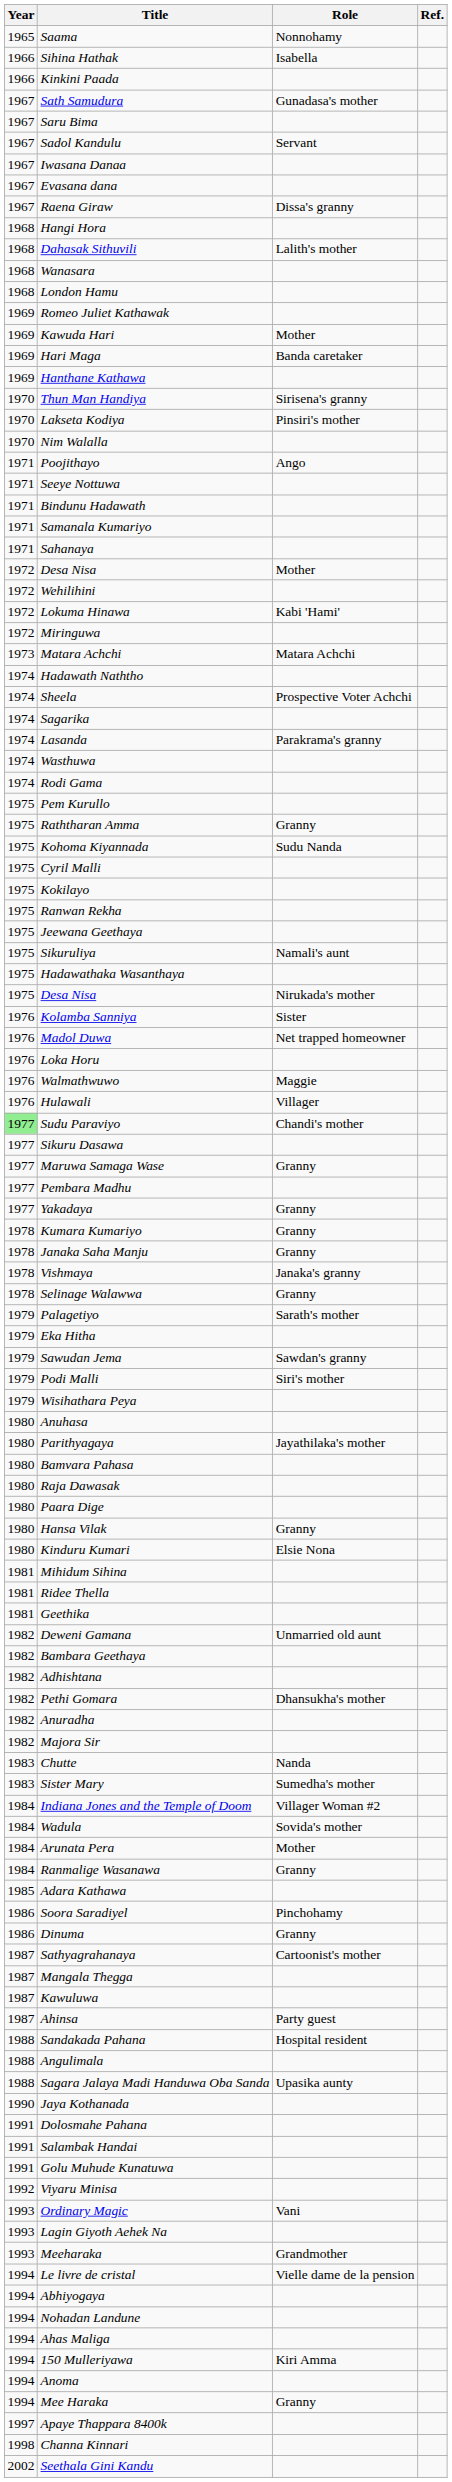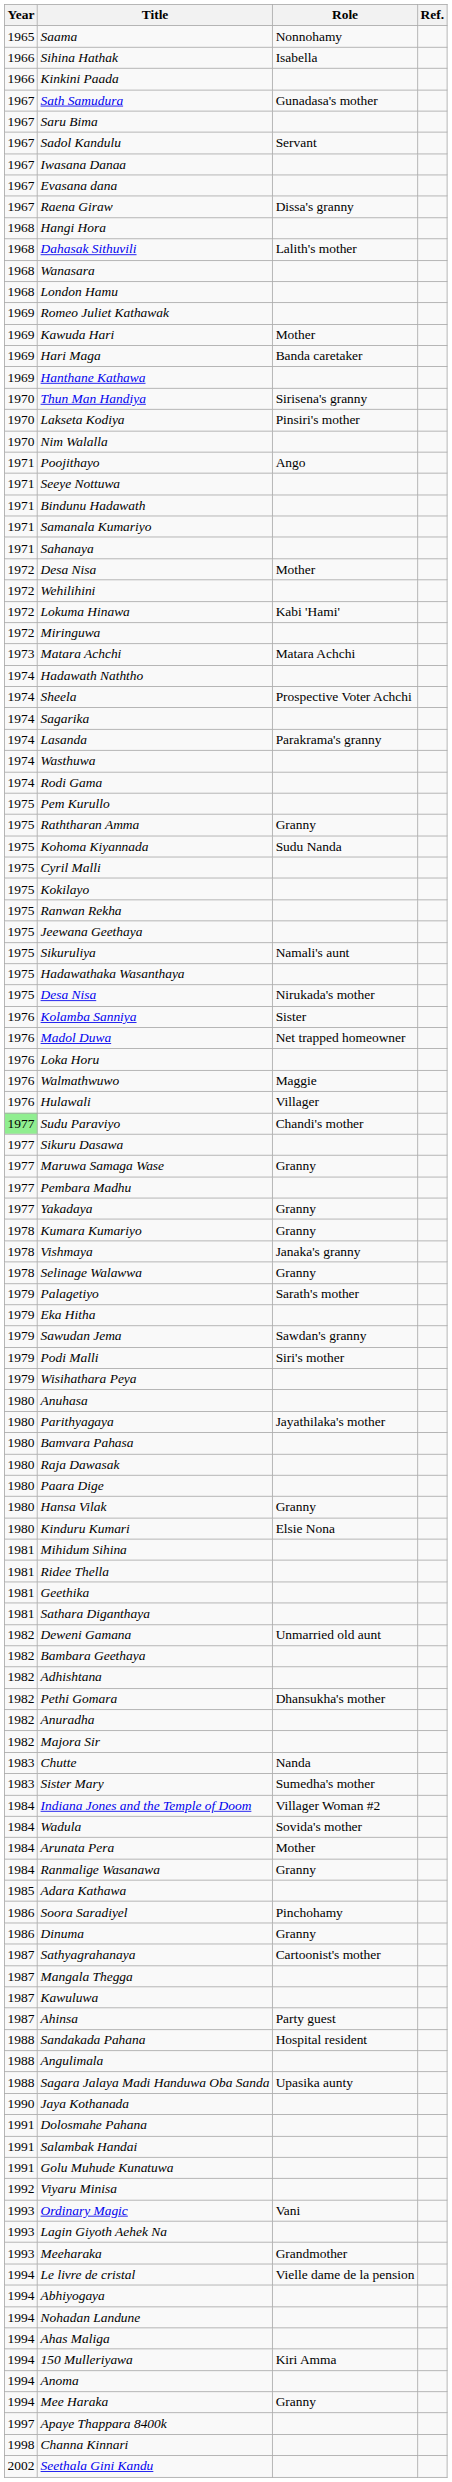 <table class="wikitable">
 <tr>
 <th>Year</th>
 <th>Title</th>
 <th>Role</th>
 <th>Ref.</th>
 </tr>
 <tr>
 <td>1965</td>
 <td><em>Saama</em></td>
 <td>Nonnohamy</td>
 <td></td>
 </tr>
 <tr>
 <td>1966</td>
 <td><em>Sihina Hathak</em></td>
 <td>Isabella</td>
 <td></td>
 </tr>
 <tr>
 <td>1966</td>
 <td><em>Kinkini Paada</em></td>
 <td></td>
 <td></td>
 </tr>
 <tr>
 <td>1967</td>
 <td><em><a href='#'>Sath Samudura</a></em></td>
 <td>Gunadasa's mother</td>
 <td></td>
 </tr>
 <tr>
 <td>1967</td>
 <td><em>Saru Bima</em></td>
 <td></td>
 <td></td>
 </tr>
 <tr>
 <td>1967</td>
 <td><em>Sadol Kandulu</em></td>
 <td>Servant</td>
 <td></td>
 </tr>
 <tr>
 <td>1967</td>
 <td><em>Iwasana Danaa</em></td>
 <td></td>
 <td></td>
 </tr>
 <tr>
 <td>1967</td>
 <td><em>Evasana dana</em></td>
 <td></td>
 <td></td>
 </tr>
 <tr>
 <td>1967</td>
 <td><em>Raena Giraw</em></td>
 <td>Dissa's granny</td>
 <td></td>
 </tr>
 <tr>
 <td>1968</td>
 <td><em>Hangi Hora</em></td>
 <td></td>
 <td></td>
 </tr>
 <tr>
 <td>1968</td>
 <td><em><a href='#'>Dahasak Sithuvili</a></em></td>
 <td>Lalith's mother</td>
 <td></td>
 </tr>
 <tr>
 <td>1968</td>
 <td><em>Wanasara</em></td>
 <td></td>
 <td></td>
 </tr>
 <tr>
 <td>1968</td>
 <td><em>London Hamu</em></td>
 <td></td>
 <td></td>
 </tr>
 <tr>
 <td>1969</td>
 <td><em>Romeo Juliet Kathawak</em></td>
 <td></td>
 <td></td>
 </tr>
 <tr>
 <td>1969</td>
 <td><em>Kawuda Hari</em></td>
 <td>Mother</td>
 <td></td>
 </tr>
 <tr>
 <td>1969</td>
 <td><em>Hari Maga</em></td>
 <td>Banda caretaker</td>
 <td></td>
 </tr>
 <tr>
 <td>1969</td>
 <td><em><a href='#'>Hanthane Kathawa</a></em></td>
 <td></td>
 <td></td>
 </tr>
 <tr>
 <td>1970</td>
 <td><em><a href='#'>Thun Man Handiya</a></em></td>
 <td>Sirisena's granny</td>
 <td></td>
 </tr>
 <tr>
 <td>1970</td>
 <td><em>Lakseta Kodiya</em></td>
 <td>Pinsiri's mother</td>
 <td></td>
 </tr>
 <tr>
 <td>1970</td>
 <td><em>Nim Walalla</em></td>
 <td></td>
 <td></td>
 </tr>
 <tr>
 <td>1971</td>
 <td><em>Poojithayo</em></td>
 <td>Ango</td>
 <td></td>
 </tr>
 <tr>
 <td>1971</td>
 <td><em>Seeye Nottuwa</em></td>
 <td></td>
 <td></td>
 </tr>
 <tr>
 <td>1971</td>
 <td><em>Bindunu Hadawath</em></td>
 <td></td>
 <td></td>
 </tr>
 <tr>
 <td>1971</td>
 <td><em>Samanala Kumariyo</em></td>
 <td></td>
 <td></td>
 </tr>
 <tr>
 <td>1971</td>
 <td><em>Sahanaya</em></td>
 <td></td>
 <td></td>
 </tr>
 <tr>
 <td>1972</td>
 <td><em>Desa Nisa</em></td>
 <td>Mother</td>
 <td></td>
 </tr>
 <tr>
 <td>1972</td>
 <td><em>Wehilihini</em></td>
 <td></td>
 <td></td>
 </tr>
 <tr>
 <td>1972</td>
 <td><em>Lokuma Hinawa</em></td>
 <td>Kabi 'Hami'</td>
 <td></td>
 </tr>
 <tr>
 <td>1972</td>
 <td><em>Miringuwa</em></td>
 <td></td>
 <td></td>
 </tr>
 <tr>
 <td>1973</td>
 <td><em>Matara Achchi</em></td>
 <td>Matara Achchi</td>
 <td></td>
 </tr>
 <tr>
 <td>1974</td>
 <td><em>Hadawath Naththo</em></td>
 <td></td>
 <td></td>
 </tr>
 <tr>
 <td>1974</td>
 <td><em>Sheela</em></td>
 <td>Prospective Voter Achchi</td>
 <td></td>
 </tr>
 <tr>
 <td>1974</td>
 <td><em>Sagarika</em></td>
 <td></td>
 <td></td>
 </tr>
 <tr>
 <td>1974</td>
 <td><em>Lasanda</em></td>
 <td>Parakrama's granny</td>
 <td></td>
 </tr>
 <tr>
 <td>1974</td>
 <td><em>Wasthuwa</em></td>
 <td></td>
 <td></td>
 </tr>
 <tr>
 <td>1974</td>
 <td><em>Rodi Gama</em></td>
 <td></td>
 <td></td>
 </tr>
 <tr>
 <td>1975</td>
 <td><em>Pem Kurullo</em></td>
 <td></td>
 <td></td>
 </tr>
 <tr>
 <td>1975</td>
 <td><em>Raththaran Amma</em></td>
 <td>Granny</td>
 <td></td>
 </tr>
 <tr>
 <td>1975</td>
 <td><em>Kohoma Kiyannada</em></td>
 <td>Sudu Nanda</td>
 <td></td>
 </tr>
 <tr>
 <td>1975</td>
 <td><em>Cyril Malli</em></td>
 <td></td>
 <td></td>
 </tr>
 <tr>
 <td>1975</td>
 <td><em>Kokilayo</em></td>
 <td></td>
 <td></td>
 </tr>
 <tr>
 <td>1975</td>
 <td><em>Ranwan Rekha</em></td>
 <td></td>
 <td></td>
 </tr>
 <tr>
 <td>1975</td>
 <td><em>Jeewana Geethaya</em></td>
 <td></td>
 <td></td>
 </tr>
 <tr>
 <td>1975</td>
 <td><em>Sikuruliya</em></td>
 <td>Namali's aunt</td>
 <td></td>
 </tr>
 <tr>
 <td>1975</td>
 <td><em>Hadawathaka Wasanthaya</em></td>
 <td></td>
 <td></td>
 </tr>
 <tr>
 <td>1975</td>
 <td><em><a href='#'>Desa Nisa</a></em></td>
 <td>Nirukada's mother</td>
 <td></td>
 </tr>
 <tr>
 <td>1976</td>
 <td><em><a href='#'>Kolamba Sanniya</a></em></td>
 <td>Sister</td>
 <td></td>
 </tr>
 <tr>
 <td>1976</td>
 <td><em><a href='#'>Madol Duwa</a></em></td>
 <td>Net trapped homeowner</td>
 <td></td>
 </tr>
 <tr>
 <td>1976</td>
 <td><em>Loka Horu</em></td>
 <td></td>
 <td></td>
 </tr>
 <tr>
 <td>1976</td>
 <td><em>Walmathwuwo</em></td>
 <td>Maggie</td>
 <td></td>
 </tr>
 <tr>
 <td>1976</td>
 <td><em>Hulawali</em></td>
 <td>Villager</td>
 <td></td>
 </tr>
 <tr>
 <td style="background: lightgreen;">1977</td>
 <td><em>Sudu Paraviyo</em></td>
 <td>Chandi's mother</td>
 <td></td>
 </tr>
 <tr>
 <td>1977</td>
 <td><em>Sikuru Dasawa</em></td>
 <td></td>
 <td></td>
 </tr>
 <tr>
 <td>1977</td>
 <td><em>Maruwa Samaga Wase</em></td>
 <td>Granny</td>
 <td></td>
 </tr>
 <tr>
 <td>1977</td>
 <td><em>Pembara Madhu</em></td>
 <td></td>
 <td></td>
 </tr>
 <tr>
 <td>1977</td>
 <td><em>Yakadaya</em></td>
 <td>Granny</td>
 <td></td>
 </tr>
 <tr>
 <td>1978</td>
 <td><em>Kumara Kumariyo</em></td>
 <td>Granny</td>
 <td></td>
 </tr>
 <tr>
 <td>1978</td>
-<td><em>Janaka Saha Manju</em></td>
-<td>Granny</td>
-<td></td>
-</tr>
-<tr>
-<td>1978</td>
 <td><em>Vishmaya</em></td>
 <td>Janaka's granny</td>
 <td></td>
 </tr>
 <tr>
 <td>1978</td>
 <td><em>Selinage Walawwa</em></td>
 <td>Granny</td>
 <td></td>
 </tr>
 <tr>
 <td>1979</td>
 <td><em>Palagetiyo</em></td>
 <td>Sarath's mother</td>
 <td></td>
 </tr>
 <tr>
 <td>1979</td>
 <td><em>Eka Hitha</em></td>
 <td></td>
 <td></td>
 </tr>
 <tr>
 <td>1979</td>
 <td><em>Sawudan Jema</em></td>
 <td>Sawdan's granny</td>
 <td></td>
 </tr>
 <tr>
 <td>1979</td>
 <td><em>Podi Malli</em></td>
 <td>Siri's mother</td>
 <td></td>
 </tr>
 <tr>
 <td>1979</td>
 <td><em>Wisihathara Peya</em></td>
 <td></td>
 <td></td>
 </tr>
 <tr>
 <td>1980</td>
 <td><em>Anuhasa</em></td>
 <td></td>
 <td></td>
 </tr>
 <tr>
 <td>1980</td>
 <td><em>Parithyagaya</em></td>
 <td>Jayathilaka's mother</td>
 <td></td>
 </tr>
 <tr>
 <td>1980</td>
 <td><em>Bamvara Pahasa</em></td>
 <td></td>
 <td></td>
 </tr>
 <tr>
 <td>1980</td>
 <td><em>Raja Dawasak</em></td>
 <td></td>
 <td></td>
 </tr>
 <tr>
 <td>1980</td>
 <td><em>Paara Dige</em></td>
 <td></td>
 <td></td>
 </tr>
 <tr>
 <td>1980</td>
 <td><em>Hansa Vilak</em></td>
 <td>Granny</td>
 <td></td>
 </tr>
 <tr>
 <td>1980</td>
 <td><em>Kinduru Kumari</em></td>
 <td>Elsie Nona</td>
 <td></td>
 </tr>
 <tr>
 <td>1981</td>
 <td><em>Mihidum Sihina</em></td>
 <td></td>
 <td></td>
 </tr>
 <tr>
 <td>1981</td>
 <td><em>Ridee Thella</em></td>
 <td></td>
 <td></td>
 </tr>
 <tr>
 <td>1981</td>
 <td><em>Geethika</em></td>
+<td></td>
+<td></td>
+</tr>
+<tr>
+<td>1981</td>
+<td><em>Sathara Diganthaya</em></td>
 <td></td>
 <td></td>
 </tr>
 <tr>
 <td>1982</td>
 <td><em>Deweni Gamana</em></td>
 <td>Unmarried old aunt</td>
 <td></td>
 </tr>
 <tr>
 <td>1982</td>
 <td><em>Bambara Geethaya</em></td>
 <td></td>
 <td></td>
 </tr>
 <tr>
 <td>1982</td>
 <td><em>Adhishtana</em></td>
 <td></td>
 <td></td>
 </tr>
 <tr>
 <td>1982</td>
 <td><em>Pethi Gomara</em></td>
 <td>Dhansukha's mother</td>
 <td></td>
 </tr>
 <tr>
 <td>1982</td>
 <td><em>Anuradha</em></td>
 <td></td>
 <td></td>
 </tr>
 <tr>
 <td>1982</td>
 <td><em>Majora Sir</em></td>
 <td></td>
 <td></td>
 </tr>
 <tr>
 <td>1983</td>
 <td><em>Chutte</em></td>
 <td>Nanda</td>
 <td></td>
 </tr>
 <tr>
 <td>1983</td>
 <td><em>Sister Mary</em></td>
 <td>Sumedha's mother</td>
 <td></td>
 </tr>
 <tr>
 <td>1984</td>
 <td><em><a href='#'>Indiana Jones and the Temple of Doom</a></em></td>
 <td>Villager Woman #2</td>
 <td></td>
 </tr>
 <tr>
 <td>1984</td>
 <td><em>Wadula</em></td>
 <td>Sovida's mother</td>
 <td></td>
 </tr>
 <tr>
 <td>1984</td>
 <td><em>Arunata Pera</em></td>
 <td>Mother</td>
 <td></td>
 </tr>
 <tr>
 <td>1984</td>
 <td><em>Ranmalige Wasanawa</em></td>
 <td>Granny</td>
 <td></td>
 </tr>
 <tr>
 <td>1985</td>
 <td><em>Adara Kathawa</em></td>
 <td></td>
 <td></td>
 </tr>
 <tr>
 <td>1986</td>
 <td><em>Soora Saradiyel</em></td>
 <td>Pinchohamy</td>
 <td></td>
 </tr>
 <tr>
 <td>1986</td>
 <td><em>Dinuma</em></td>
 <td>Granny</td>
 <td></td>
 </tr>
 <tr>
 <td>1987</td>
 <td><em>Sathyagrahanaya</em></td>
 <td>Cartoonist's mother</td>
 <td></td>
 </tr>
 <tr>
 <td>1987</td>
 <td><em>Mangala Thegga</em></td>
 <td></td>
 <td></td>
 </tr>
 <tr>
 <td>1987</td>
 <td><em>Kawuluwa</em></td>
 <td></td>
 <td></td>
 </tr>
 <tr>
 <td>1987</td>
 <td><em>Ahinsa</em></td>
 <td>Party guest</td>
 <td></td>
 </tr>
 <tr>
 <td>1988</td>
 <td><em>Sandakada Pahana</em></td>
 <td>Hospital resident</td>
 <td></td>
 </tr>
 <tr>
 <td>1988</td>
 <td><em>Angulimala</em></td>
 <td></td>
 <td></td>
 </tr>
 <tr>
 <td>1988</td>
 <td><em>Sagara Jalaya Madi Handuwa Oba Sanda</em></td>
 <td>Upasika aunty</td>
 <td></td>
 </tr>
 <tr>
 <td>1990</td>
 <td><em>Jaya Kothanada</em></td>
 <td></td>
 <td></td>
 </tr>
 <tr>
 <td>1991</td>
 <td><em>Dolosmahe Pahana</em></td>
 <td></td>
 <td></td>
 </tr>
 <tr>
 <td>1991</td>
 <td><em>Salambak Handai</em></td>
 <td></td>
 <td></td>
 </tr>
 <tr>
 <td>1991</td>
 <td><em>Golu Muhude Kunatuwa</em></td>
 <td></td>
 <td></td>
 </tr>
 <tr>
 <td>1992</td>
 <td><em>Viyaru Minisa</em></td>
 <td></td>
 <td></td>
 </tr>
 <tr>
 <td>1993</td>
 <td><em><a href='#'>Ordinary Magic</a></em></td>
 <td>Vani</td>
 <td></td>
 </tr>
 <tr>
 <td>1993</td>
 <td><em>Lagin Giyoth Aehek Na</em></td>
 <td></td>
 <td></td>
 </tr>
 <tr>
 <td>1993</td>
 <td><em>Meeharaka</em></td>
 <td>Grandmother</td>
 <td></td>
 </tr>
 <tr>
 <td>1994</td>
 <td><em>Le livre de cristal</em></td>
 <td>Vielle dame de la pension</td>
 <td></td>
 </tr>
 <tr>
 <td>1994</td>
 <td><em>Abhiyogaya</em></td>
 <td></td>
 <td></td>
 </tr>
 <tr>
 <td>1994</td>
 <td><em>Nohadan Landune</em></td>
 <td></td>
 <td></td>
 </tr>
 <tr>
 <td>1994</td>
 <td><em>Ahas Maliga</em></td>
 <td></td>
 <td></td>
 </tr>
 <tr>
 <td>1994</td>
 <td><em>150 Mulleriyawa</em></td>
 <td>Kiri Amma</td>
 <td></td>
 </tr>
 <tr>
 <td>1994</td>
 <td><em>Anoma</em></td>
 <td></td>
 <td></td>
 </tr>
 <tr>
 <td>1994</td>
 <td><em>Mee Haraka</em></td>
 <td>Granny</td>
 <td></td>
 </tr>
 <tr>
 <td>1997</td>
 <td><em>Apaye Thappara 8400k</em></td>
 <td></td>
 <td></td>
 </tr>
 <tr>
 <td>1998</td>
 <td><em>Channa Kinnari</em></td>
 <td></td>
 <td></td>
 </tr>
 <tr>
 <td>2002</td>
 <td><em><a href='#'>Seethala Gini Kandu</a></em></td>
 <td></td>
 <td></td>
 </tr>
 </table>
